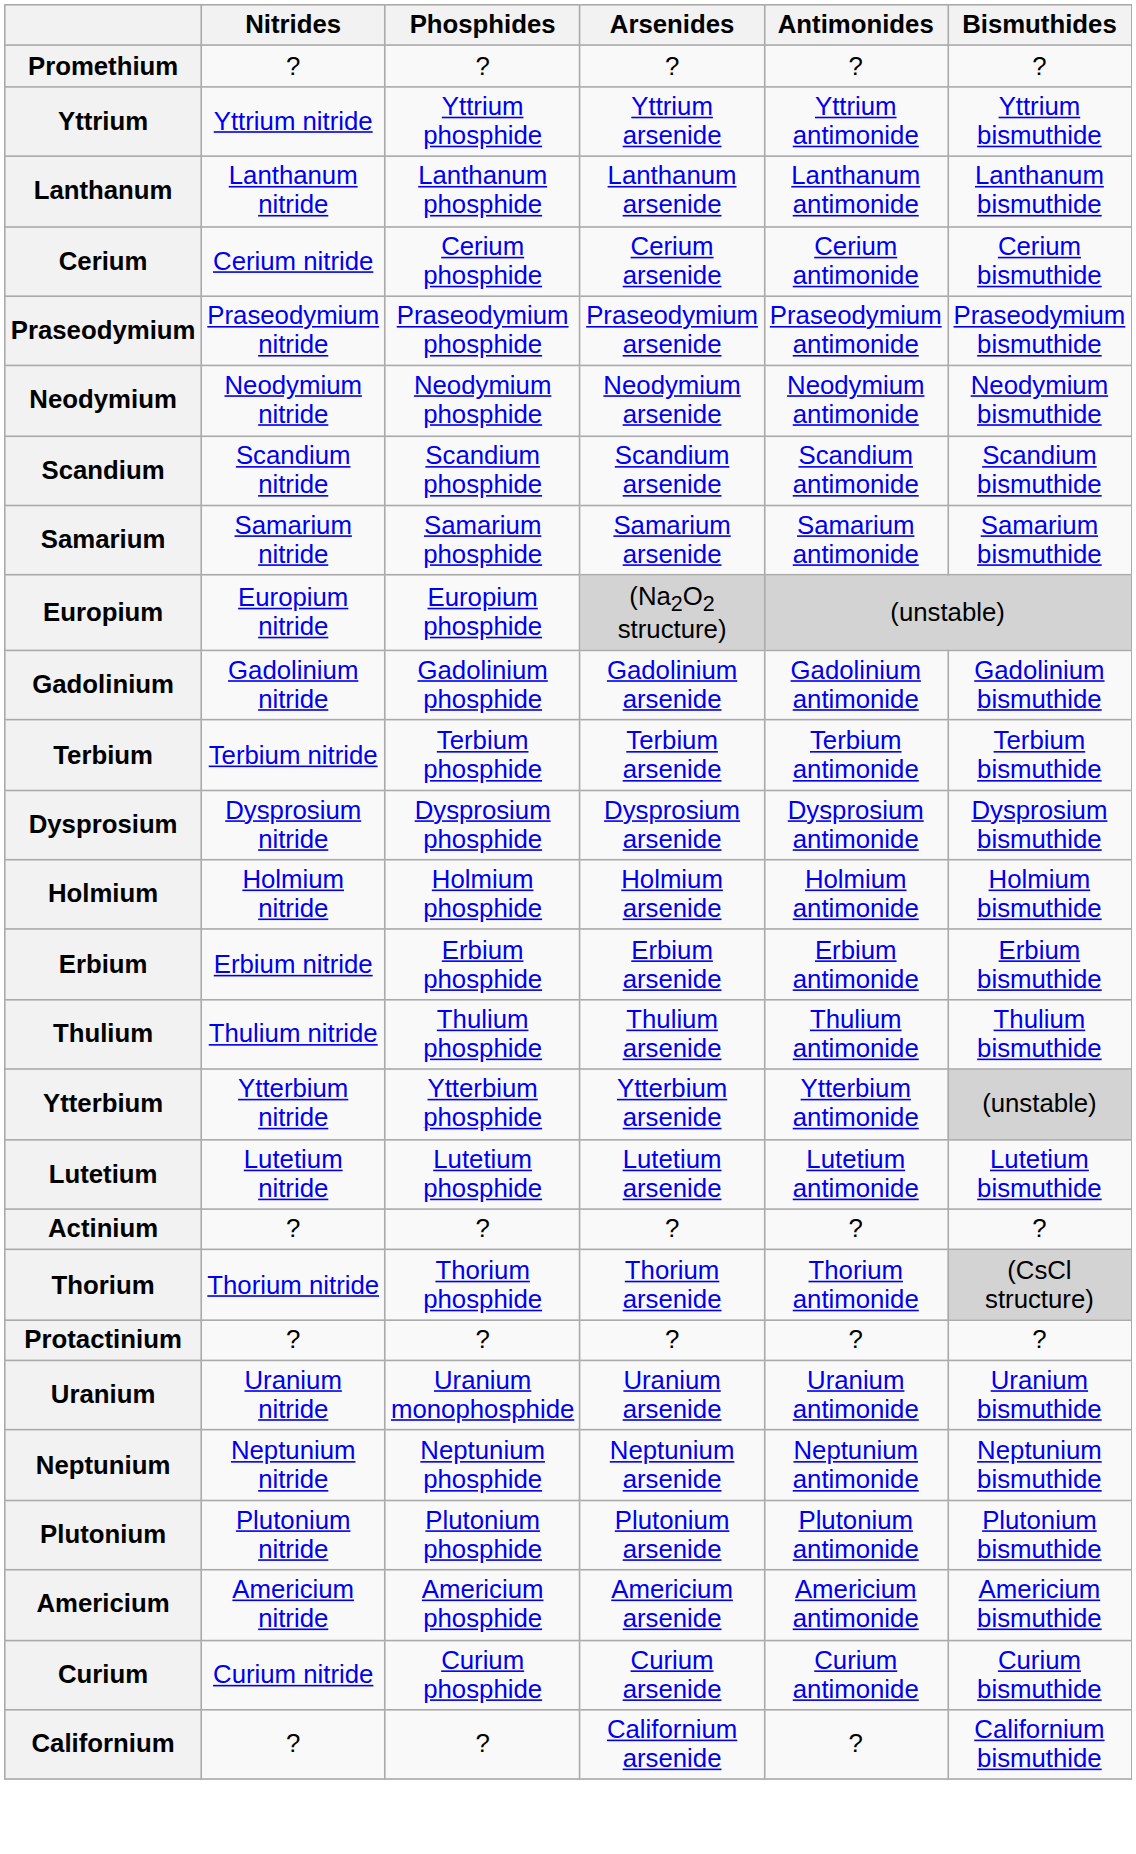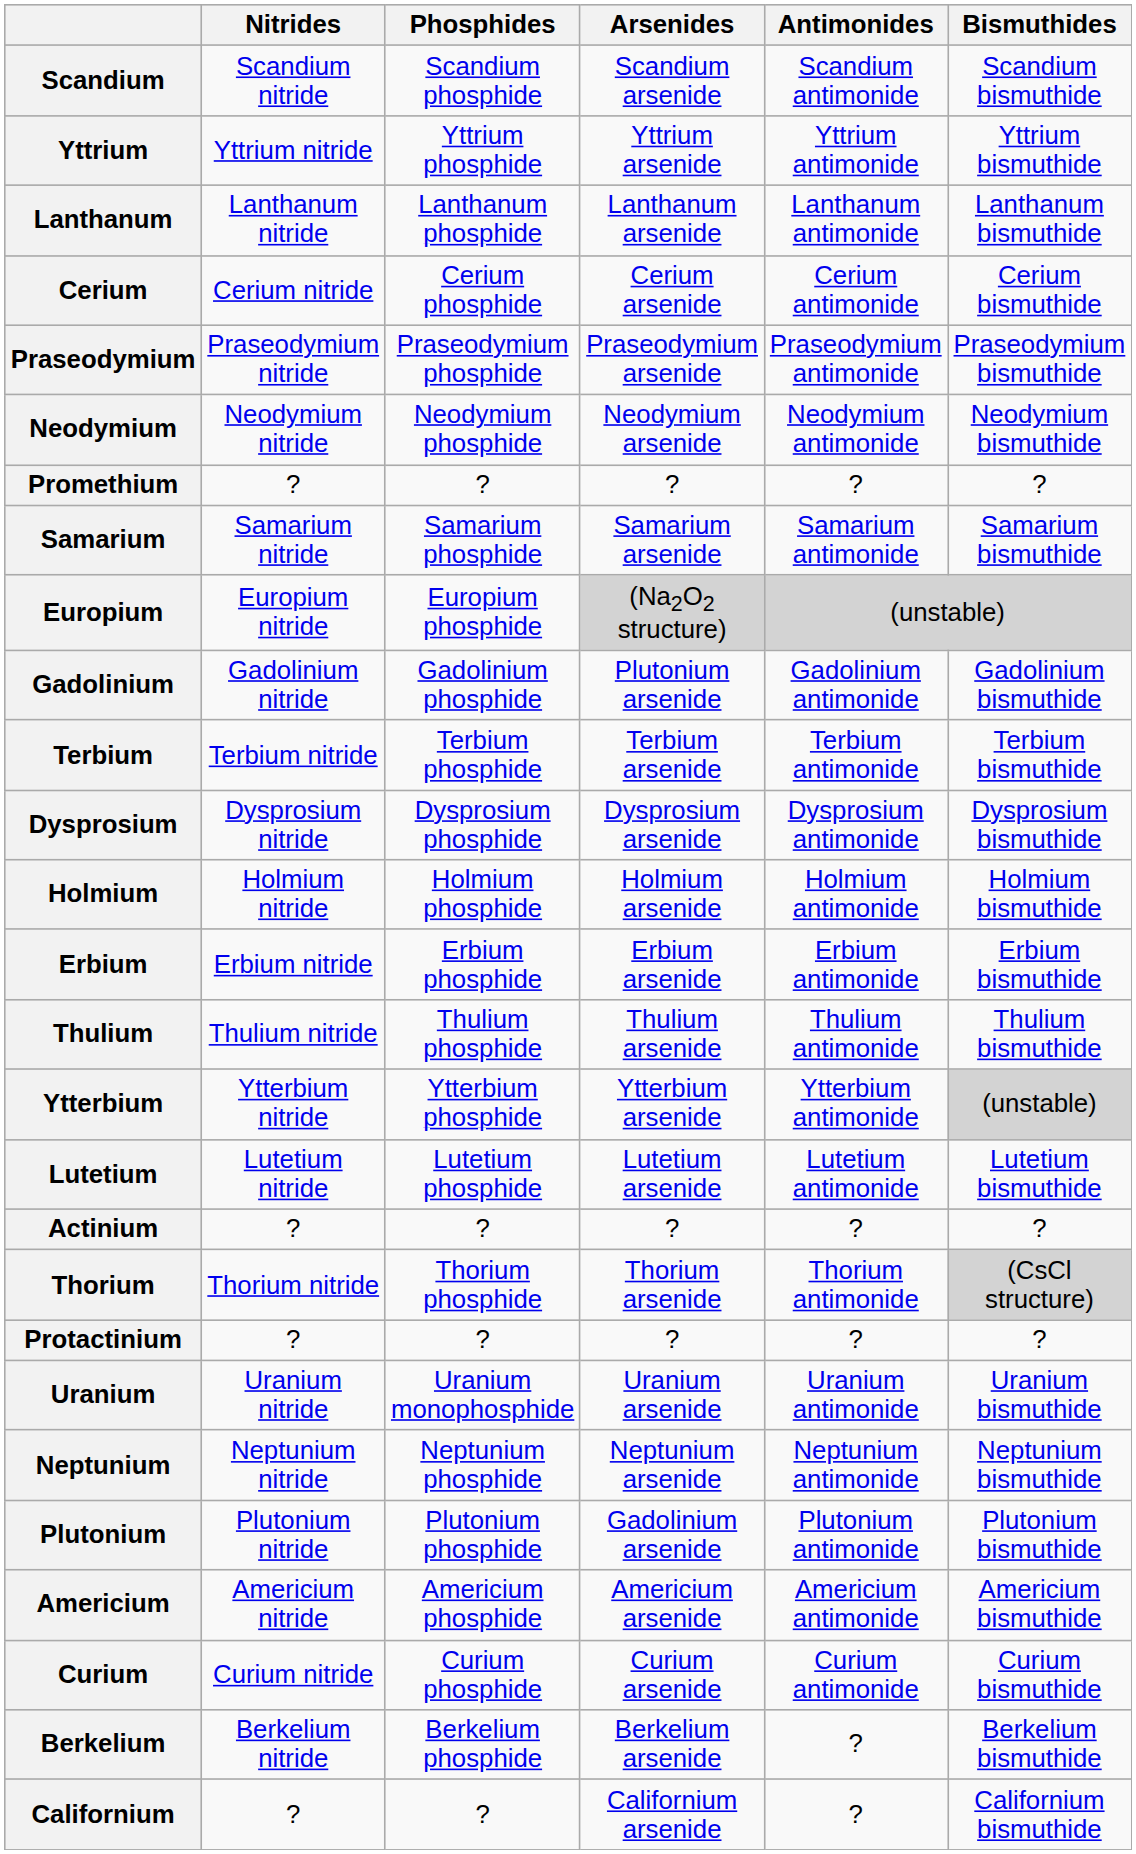 <table class="wikitable mw-collapsible mw-collapsed" style="text-align: center">
 <tr>
 <th scope="col"></th>
 <th scope="col">Nitrides</th>
 <th scope="col">Phosphides</th>
 <th scope="col">Arsenides</th>
 <th scope="col">Antimonides</th>
 <th scope="col">Bismuthides</th>
 </tr>
 <tr>
-<th>Promethium</th>
-<td>?</td>
-<td>?</td>
-<td>?</td>
-<td>?</td>
-<td>?</td>
+<th>Scandium</th>
+<td><a href='#'>Scandium nitride</a></td>
+<td><a href='#'>Scandium phosphide</a></td>
+<td><a href='#'>Scandium arsenide</a></td>
+<td><a href='#'>Scandium antimonide</a></td>
+<td><a href='#'>Scandium bismuthide</a></td>
 </tr>
 <tr>
 <th>Yttrium</th>
 <td><a href='#'>Yttrium nitride</a></td>
 <td><a href='#'>Yttrium phosphide</a></td>
 <td><a href='#'>Yttrium arsenide</a></td>
 <td><a href='#'>Yttrium antimonide</a></td>
 <td><a href='#'>Yttrium bismuthide</a></td>
 </tr>
 <tr>
 <th>Lanthanum</th>
 <td><a href='#'>Lanthanum nitride</a></td>
 <td><a href='#'>Lanthanum phosphide</a></td>
 <td><a href='#'>Lanthanum arsenide</a></td>
 <td><a href='#'>Lanthanum antimonide</a></td>
 <td><a href='#'>Lanthanum bismuthide</a></td>
 </tr>
 <tr>
 <th>Cerium</th>
 <td><a href='#'>Cerium nitride</a></td>
 <td><a href='#'>Cerium phosphide</a></td>
 <td><a href='#'>Cerium arsenide</a></td>
 <td><a href='#'>Cerium antimonide</a></td>
 <td><a href='#'>Cerium bismuthide</a></td>
 </tr>
 <tr>
 <th>Praseodymium</th>
 <td><a href='#'>Praseodymium nitride</a></td>
 <td><a href='#'>Praseodymium phosphide</a></td>
 <td><a href='#'>Praseodymium arsenide</a></td>
 <td><a href='#'>Praseodymium antimonide</a></td>
 <td><a href='#'>Praseodymium bismuthide</a></td>
 </tr>
 <tr>
 <th>Neodymium</th>
 <td><a href='#'>Neodymium nitride</a></td>
 <td><a href='#'>Neodymium phosphide</a></td>
 <td><a href='#'>Neodymium arsenide</a></td>
 <td><a href='#'>Neodymium antimonide</a></td>
 <td><a href='#'>Neodymium bismuthide</a></td>
 </tr>
 <tr>
-<th>Scandium</th>
-<td><a href='#'>Scandium nitride</a></td>
-<td><a href='#'>Scandium phosphide</a></td>
-<td><a href='#'>Scandium arsenide</a></td>
-<td><a href='#'>Scandium antimonide</a></td>
-<td><a href='#'>Scandium bismuthide</a></td>
+<th>Promethium</th>
+<td>?</td>
+<td>?</td>
+<td>?</td>
+<td>?</td>
+<td>?</td>
 </tr>
 <tr>
 <th>Samarium</th>
 <td><a href='#'>Samarium nitride</a></td>
 <td><a href='#'>Samarium phosphide</a></td>
 <td><a href='#'>Samarium arsenide</a></td>
 <td><a href='#'>Samarium antimonide</a></td>
 <td><a href='#'>Samarium bismuthide</a></td>
 </tr>
 <tr>
 <th>Europium</th>
 <td><a href='#'>Europium nitride</a></td>
 <td><a href='#'>Europium phosphide</a></td>
 <td style="background:lightgrey">(Na<sub>2</sub>O<sub>2</sub> structure)</td>
 <td colspan="2" style="background:lightgrey">(unstable)</td>
 </tr>
 <tr>
 <th>Gadolinium</th>
 <td><a href='#'>Gadolinium nitride</a></td>
 <td><a href='#'>Gadolinium phosphide</a></td>
-<td><a href='#'>Gadolinium arsenide</a></td>
+<td><a href='#'>Plutonium arsenide</a></td>
 <td><a href='#'>Gadolinium antimonide</a></td>
 <td><a href='#'>Gadolinium bismuthide</a></td>
 </tr>
 <tr>
 <th>Terbium</th>
 <td><a href='#'>Terbium nitride</a></td>
 <td><a href='#'>Terbium phosphide</a></td>
 <td><a href='#'>Terbium arsenide</a></td>
 <td><a href='#'>Terbium antimonide</a></td>
 <td><a href='#'>Terbium bismuthide</a></td>
 </tr>
 <tr>
 <th>Dysprosium</th>
 <td><a href='#'>Dysprosium nitride</a></td>
 <td><a href='#'>Dysprosium phosphide</a></td>
 <td><a href='#'>Dysprosium arsenide</a></td>
 <td><a href='#'>Dysprosium antimonide</a></td>
 <td><a href='#'>Dysprosium bismuthide</a></td>
 </tr>
 <tr>
 <th>Holmium</th>
 <td><a href='#'>Holmium nitride</a></td>
 <td><a href='#'>Holmium phosphide</a></td>
 <td><a href='#'>Holmium arsenide</a></td>
 <td><a href='#'>Holmium antimonide</a></td>
 <td><a href='#'>Holmium bismuthide</a></td>
 </tr>
 <tr>
 <th>Erbium</th>
 <td><a href='#'>Erbium nitride</a></td>
 <td><a href='#'>Erbium phosphide</a></td>
 <td><a href='#'>Erbium arsenide</a></td>
 <td><a href='#'>Erbium antimonide</a></td>
 <td><a href='#'>Erbium bismuthide</a></td>
 </tr>
 <tr>
 <th>Thulium</th>
 <td><a href='#'>Thulium nitride</a></td>
 <td><a href='#'>Thulium phosphide</a></td>
 <td><a href='#'>Thulium arsenide</a></td>
 <td><a href='#'>Thulium antimonide</a></td>
 <td><a href='#'>Thulium bismuthide</a></td>
 </tr>
 <tr>
 <th>Ytterbium</th>
 <td><a href='#'>Ytterbium nitride</a></td>
 <td><a href='#'>Ytterbium phosphide</a></td>
 <td><a href='#'>Ytterbium arsenide</a></td>
 <td><a href='#'>Ytterbium antimonide</a></td>
 <td style="background:lightgrey">(unstable)</td>
 </tr>
 <tr>
 <th>Lutetium</th>
 <td><a href='#'>Lutetium nitride</a></td>
 <td><a href='#'>Lutetium phosphide</a></td>
 <td><a href='#'>Lutetium arsenide</a></td>
 <td><a href='#'>Lutetium antimonide</a></td>
 <td><a href='#'>Lutetium bismuthide</a></td>
 </tr>
 <tr>
 <th>Actinium</th>
 <td>?</td>
 <td>?</td>
 <td>?</td>
 <td>?</td>
 <td>?</td>
 </tr>
 <tr>
 <th>Thorium</th>
 <td><a href='#'>Thorium nitride</a></td>
 <td><a href='#'>Thorium phosphide</a></td>
 <td><a href='#'>Thorium arsenide</a></td>
 <td><a href='#'>Thorium antimonide</a></td>
 <td style="background:lightgrey">(CsCl structure)</td>
 </tr>
 <tr>
 <th>Protactinium</th>
 <td>?</td>
 <td>?</td>
 <td>?</td>
 <td>?</td>
 <td>?</td>
 </tr>
 <tr>
 <th>Uranium</th>
 <td><a href='#'>Uranium nitride</a></td>
 <td><a href='#'>Uranium monophosphide</a></td>
 <td><a href='#'>Uranium arsenide</a></td>
 <td><a href='#'>Uranium antimonide</a></td>
 <td><a href='#'>Uranium bismuthide</a></td>
 </tr>
 <tr>
 <th>Neptunium</th>
 <td><a href='#'>Neptunium nitride</a></td>
 <td><a href='#'>Neptunium phosphide</a></td>
 <td><a href='#'>Neptunium arsenide</a></td>
 <td><a href='#'>Neptunium antimonide</a></td>
 <td><a href='#'>Neptunium bismuthide</a></td>
 </tr>
 <tr>
 <th>Plutonium</th>
 <td><a href='#'>Plutonium nitride</a></td>
 <td><a href='#'>Plutonium phosphide</a></td>
-<td><a href='#'>Plutonium arsenide</a></td>
+<td><a href='#'>Gadolinium arsenide</a></td>
 <td><a href='#'>Plutonium antimonide</a></td>
 <td><a href='#'>Plutonium bismuthide</a></td>
 </tr>
 <tr>
 <th>Americium</th>
 <td><a href='#'>Americium nitride</a></td>
 <td><a href='#'>Americium phosphide</a></td>
 <td><a href='#'>Americium arsenide</a></td>
 <td><a href='#'>Americium antimonide</a></td>
 <td><a href='#'>Americium bismuthide</a></td>
 </tr>
 <tr>
 <th>Curium</th>
 <td><a href='#'>Curium nitride</a></td>
 <td><a href='#'>Curium phosphide</a></td>
 <td><a href='#'>Curium arsenide</a></td>
 <td><a href='#'>Curium antimonide</a></td>
 <td><a href='#'>Curium bismuthide</a></td>
 </tr>
 <tr>
+<th>Berkelium</th>
+<td><a href='#'>Berkelium nitride</a></td>
+<td><a href='#'>Berkelium phosphide</a></td>
+<td><a href='#'>Berkelium arsenide</a></td>
+<td>?</td>
+<td><a href='#'>Berkelium bismuthide</a></td>
+</tr>
+<tr>
 <th>Californium</th>
 <td>?</td>
 <td>?</td>
 <td><a href='#'>Californium arsenide</a></td>
 <td>?</td>
 <td><a href='#'>Californium bismuthide</a></td>
 </tr>
 </table>
